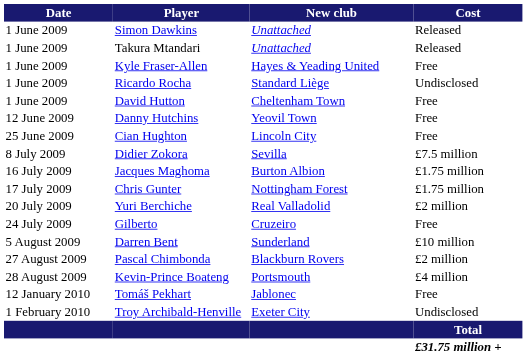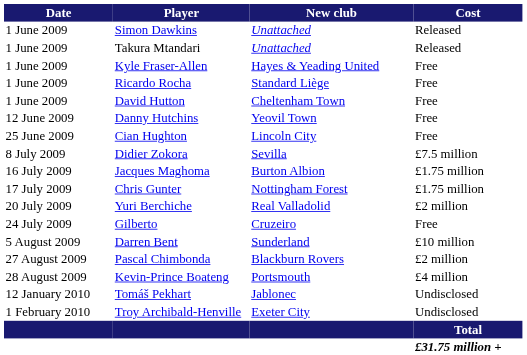 <table border="0" cellspacing="0" cellpadding="2">
 <tr style="background:#191970; color:white;">
 <th width=20%>Date</th>
 <th width=25%>Player</th>
 <th width=30%>New club</th>
 <th width=20%>Cost</th>
 </tr>
 <tr>
 <td>1 June 2009</td>
 <td> <a href='#'>Simon Dawkins</a></td>
 <td><em><a href='#'>Unattached</a></em></td>
 <td>Released</td>
 </tr>
 <tr>
 <td>1 June 2009</td>
 <td> Takura Mtandari</td>
 <td><em><a href='#'>Unattached</a></em></td>
 <td>Released</td>
 </tr>
 <tr>
 <td>1 June 2009</td>
 <td> <a href='#'>Kyle Fraser-Allen</a></td>
 <td><a href='#'>Hayes & Yeading United</a></td>
 <td>Free</td>
 </tr>
 <tr>
 <td>1 June 2009</td>
 <td> <a href='#'>Ricardo Rocha</a></td>
 <td><a href='#'>Standard Liège</a></td>
-<td>Undisclosed</td>
+<td>Free</td>
 </tr>
 <tr>
 <td>1 June 2009</td>
 <td> <a href='#'>David Hutton</a></td>
 <td><a href='#'>Cheltenham Town</a></td>
 <td>Free</td>
 </tr>
 <tr>
 <td>12 June 2009</td>
 <td> <a href='#'>Danny Hutchins</a></td>
 <td><a href='#'>Yeovil Town</a></td>
 <td>Free</td>
 </tr>
 <tr>
 <td>25 June 2009</td>
 <td> <a href='#'>Cian Hughton</a></td>
 <td><a href='#'>Lincoln City</a></td>
 <td>Free</td>
 </tr>
 <tr>
 <td>8 July 2009</td>
 <td> <a href='#'>Didier Zokora</a></td>
 <td><a href='#'>Sevilla</a></td>
 <td>£7.5 million</td>
 </tr>
 <tr>
 <td>16 July 2009</td>
 <td> <a href='#'>Jacques Maghoma</a></td>
 <td><a href='#'>Burton Albion</a></td>
 <td>£1.75 million</td>
 </tr>
 <tr>
 <td>17 July 2009</td>
 <td> <a href='#'>Chris Gunter</a></td>
 <td><a href='#'>Nottingham Forest</a></td>
 <td>£1.75 million</td>
 </tr>
 <tr>
 <td>20 July 2009</td>
 <td> <a href='#'>Yuri Berchiche</a></td>
 <td><a href='#'>Real Valladolid</a></td>
 <td>£2 million</td>
 </tr>
 <tr>
 <td>24 July 2009</td>
 <td> <a href='#'>Gilberto</a></td>
 <td><a href='#'>Cruzeiro</a></td>
 <td>Free</td>
 </tr>
 <tr>
 <td>5 August 2009</td>
 <td> <a href='#'>Darren Bent</a></td>
 <td><a href='#'>Sunderland</a></td>
 <td>£10 million</td>
 </tr>
 <tr>
 <td>27 August 2009</td>
 <td> <a href='#'>Pascal Chimbonda</a></td>
 <td><a href='#'>Blackburn Rovers</a></td>
 <td>£2 million</td>
 </tr>
 <tr>
 <td>28 August 2009</td>
 <td> <a href='#'>Kevin-Prince Boateng</a></td>
 <td><a href='#'>Portsmouth</a></td>
 <td>£4 million</td>
 </tr>
 <tr>
 <td>12 January 2010</td>
 <td> <a href='#'>Tomáš Pekhart</a></td>
 <td><a href='#'>Jablonec</a></td>
-<td>Free</td>
+<td>Undisclosed</td>
 </tr>
 <tr>
 <td>1 February 2010</td>
 <td> <a href='#'>Troy Archibald-Henville</a></td>
 <td><a href='#'>Exeter City</a></td>
 <td>Undisclosed</td>
 </tr>
 <tr style="background:#191970; color:white;">
 <th width=5%></th>
 <th width=7%></th>
 <th width=8%></th>
 <th width=12%>Total</th>
 </tr>
 <tr>
 <td></td>
 <td></td>
 <td></td>
 <td><strong><em>£31.75 million +</em></strong></td>
 </tr>
 </table>
